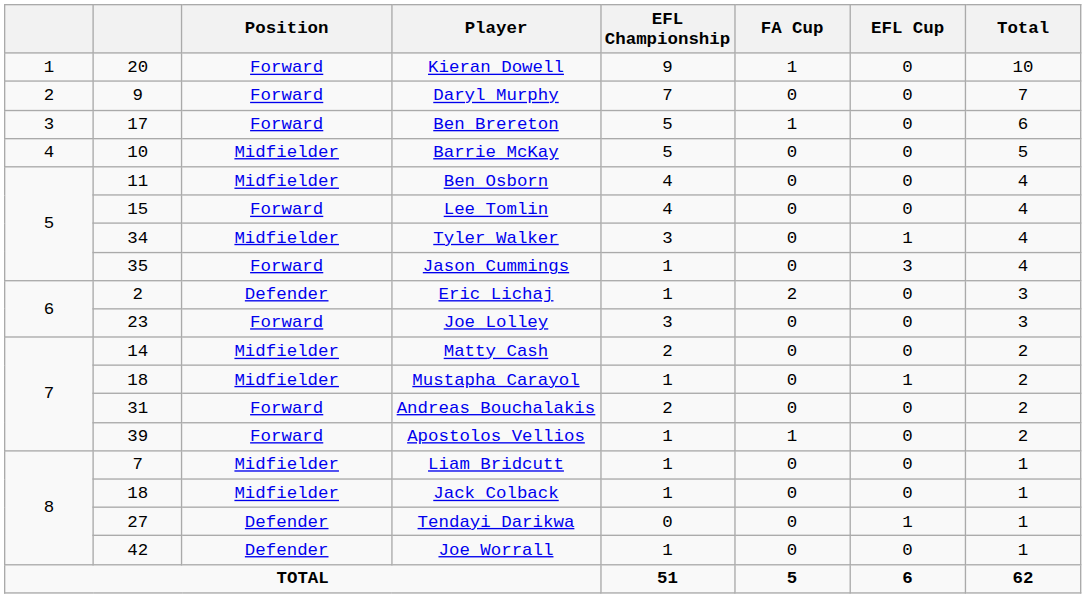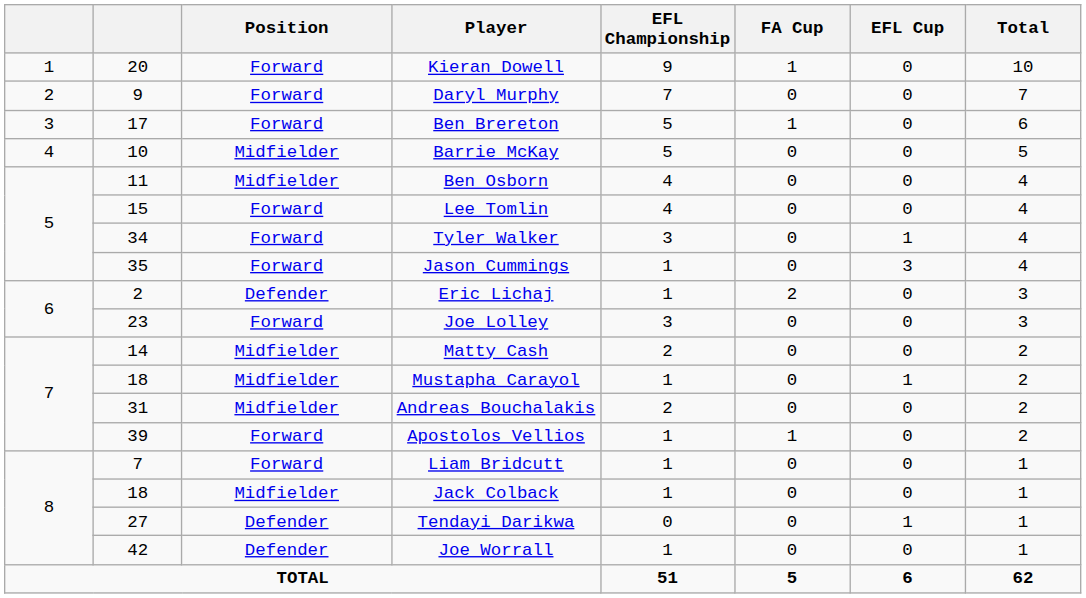 <table class="wikitable" style="text-align: center">
 <tr>
 <th width=60></th>
 <th width=60></th>
 <th width=150>Position</th>
 <th width=150>Player</th>
 <th width=80>EFL Championship</th>
 <th width=80>FA Cup</th>
 <th width=80>EFL Cup</th>
 <th width=80>Total</th>
 </tr>
 <tr>
 <td rowspan="1">1</td>
 <td>20</td>
 <td><a href='#'>Forward</a></td>
 <td><a href='#'>Kieran Dowell</a></td>
 <td>9</td>
 <td>1</td>
 <td>0</td>
 <td>10</td>
 </tr>
 <tr>
 <td rowspan="1">2</td>
 <td>9</td>
 <td><a href='#'>Forward</a></td>
 <td><a href='#'>Daryl Murphy</a></td>
 <td>7</td>
 <td>0</td>
 <td>0</td>
 <td>7</td>
 </tr>
 <tr>
 <td rowspan="1">3</td>
 <td>17</td>
 <td><a href='#'>Forward</a></td>
 <td><a href='#'>Ben Brereton</a></td>
 <td>5</td>
 <td>1</td>
 <td>0</td>
 <td>6</td>
 </tr>
 <tr>
 <td rowspan="1">4</td>
 <td>10</td>
 <td><a href='#'>Midfielder</a></td>
 <td><a href='#'>Barrie McKay</a></td>
 <td>5</td>
 <td>0</td>
 <td>0</td>
 <td>5</td>
 </tr>
 <tr>
 <td rowspan="4">5</td>
 <td>11</td>
 <td><a href='#'>Midfielder</a></td>
 <td><a href='#'>Ben Osborn</a></td>
 <td>4</td>
 <td>0</td>
 <td>0</td>
 <td>4</td>
 </tr>
 <tr>
 <td>15</td>
 <td><a href='#'>Forward</a></td>
 <td><a href='#'>Lee Tomlin</a></td>
 <td>4</td>
 <td>0</td>
 <td>0</td>
 <td>4</td>
 </tr>
 <tr>
 <td>34</td>
-<td><a href='#'>Midfielder</a></td>
+<td><a href='#'>Forward</a></td>
 <td><a href='#'>Tyler Walker</a></td>
 <td>3</td>
 <td>0</td>
 <td>1</td>
 <td>4</td>
 </tr>
 <tr>
 <td>35</td>
 <td><a href='#'>Forward</a></td>
 <td><a href='#'>Jason Cummings</a></td>
 <td>1</td>
 <td>0</td>
 <td>3</td>
 <td>4</td>
 </tr>
 <tr>
 <td rowspan="2">6</td>
 <td>2</td>
 <td><a href='#'>Defender</a></td>
 <td><a href='#'>Eric Lichaj</a></td>
 <td>1</td>
 <td>2</td>
 <td>0</td>
 <td>3</td>
 </tr>
 <tr>
 <td>23</td>
 <td><a href='#'>Forward</a></td>
 <td><a href='#'>Joe Lolley</a></td>
 <td>3</td>
 <td>0</td>
 <td>0</td>
 <td>3</td>
 </tr>
 <tr>
 <td rowspan="4">7</td>
 <td>14</td>
 <td><a href='#'>Midfielder</a></td>
 <td><a href='#'>Matty Cash</a></td>
 <td>2</td>
 <td>0</td>
 <td>0</td>
 <td>2</td>
 </tr>
 <tr>
 <td>18</td>
 <td><a href='#'>Midfielder</a></td>
 <td><a href='#'>Mustapha Carayol</a></td>
 <td>1</td>
 <td>0</td>
 <td>1</td>
 <td>2</td>
 </tr>
 <tr>
 <td>31</td>
-<td><a href='#'>Forward</a></td>
+<td><a href='#'>Midfielder</a></td>
 <td><a href='#'>Andreas Bouchalakis</a></td>
 <td>2</td>
 <td>0</td>
 <td>0</td>
 <td>2</td>
 </tr>
 <tr>
 <td>39</td>
 <td><a href='#'>Forward</a></td>
 <td><a href='#'>Apostolos Vellios</a></td>
 <td>1</td>
 <td>1</td>
 <td>0</td>
 <td>2</td>
 </tr>
 <tr>
 <td rowspan="4">8</td>
 <td>7</td>
-<td><a href='#'>Midfielder</a></td>
+<td><a href='#'>Forward</a></td>
 <td><a href='#'>Liam Bridcutt</a></td>
 <td>1</td>
 <td>0</td>
 <td>0</td>
 <td>1</td>
 </tr>
 <tr>
 <td>18</td>
 <td><a href='#'>Midfielder</a></td>
 <td><a href='#'>Jack Colback</a></td>
 <td>1</td>
 <td>0</td>
 <td>0</td>
 <td>1</td>
 </tr>
 <tr>
 <td>27</td>
 <td><a href='#'>Defender</a></td>
 <td><a href='#'>Tendayi Darikwa</a></td>
 <td>0</td>
 <td>0</td>
 <td>1</td>
 <td>1</td>
 </tr>
 <tr>
 <td>42</td>
 <td><a href='#'>Defender</a></td>
 <td><a href='#'>Joe Worrall</a></td>
 <td>1</td>
 <td>0</td>
 <td>0</td>
 <td>1</td>
 </tr>
 <tr>
 <td colspan="4"><strong>TOTAL</strong></td>
 <td><strong>51</strong></td>
 <td><strong>5</strong></td>
 <td><strong>6</strong></td>
 <td><strong>62</strong></td>
 </tr>
 </table>
